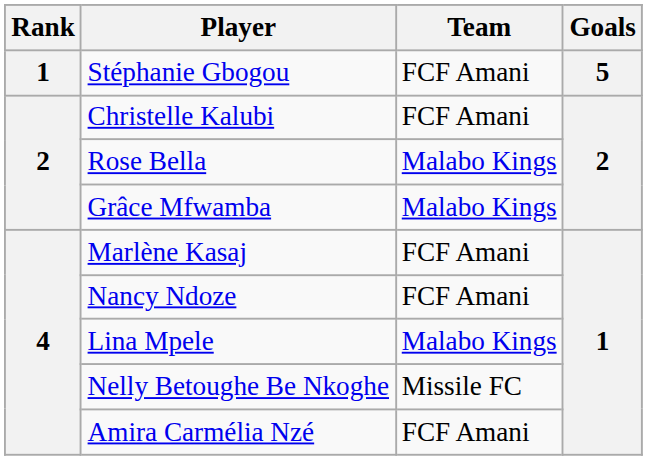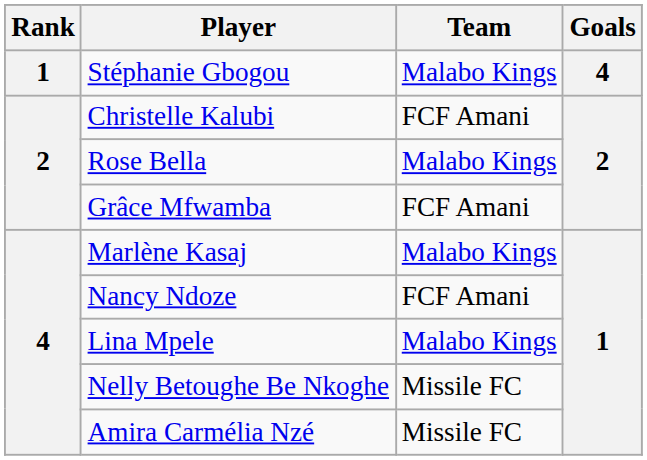 <table class="wikitable" style="text-align:center; font-size:90%">
 <tr>
 <th>Rank</th>
 <th>Player</th>
 <th>Team</th>
 <th>Goals</th>
 </tr>
 <tr>
 <th rowspan=1>1</th>
 <td align=left> <a href='#'>Stéphanie Gbogou</a></td>
-<td align=left> FCF Amani</td>
-<th rowspan=1>5</th>
+<td align=left> <a href='#'>Malabo Kings</a></td>
+<th rowspan=1>4</th>
 </tr>
 <tr>
 <th rowspan=3>2</th>
 <td align=left> <a href='#'>Christelle Kalubi</a></td>
 <td align=left> FCF Amani</td>
 <th rowspan=3>2</th>
 </tr>
 <tr>
 <td align=left> <a href='#'>Rose Bella</a></td>
 <td align=left> <a href='#'>Malabo Kings</a></td>
 </tr>
 <tr>
 <td align=left> <a href='#'>Grâce Mfwamba</a></td>
-<td align=left> <a href='#'>Malabo Kings</a></td>
+<td align=left> FCF Amani</td>
 </tr>
 <tr>
 <th rowspan=6>4</th>
 <td align=left> <a href='#'>Marlène Kasaj</a></td>
-<td align=left> FCF Amani</td>
+<td align=left> <a href='#'>Malabo Kings</a></td>
 <th rowspan=6>1</th>
 </tr>
 <tr>
 <td align=left> <a href='#'>Nancy Ndoze</a></td>
 <td align=left> FCF Amani</td>
 </tr>
 <tr>
 <td align=left> <a href='#'>Lina Mpele</a></td>
 <td align=left> <a href='#'>Malabo Kings</a></td>
 </tr>
 <tr>
 <td align=left> <a href='#'>Nelly Betoughe Be Nkoghe</a></td>
 <td align=left> Missile FC</td>
 </tr>
 <tr>
 <td align=left> <a href='#'>Amira Carmélia Nzé</a></td>
-<td align=left> FCF Amani</td>
+<td align=left> Missile FC</td>
 </tr>
 </table>
